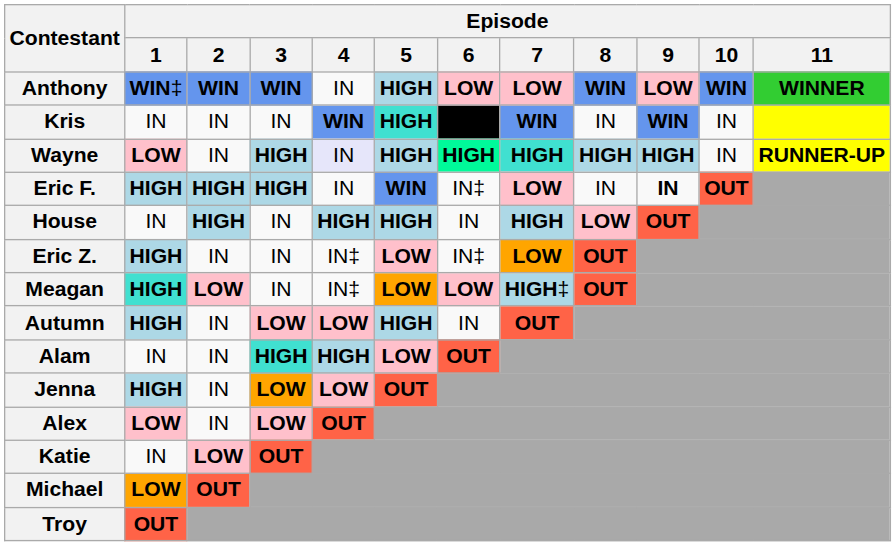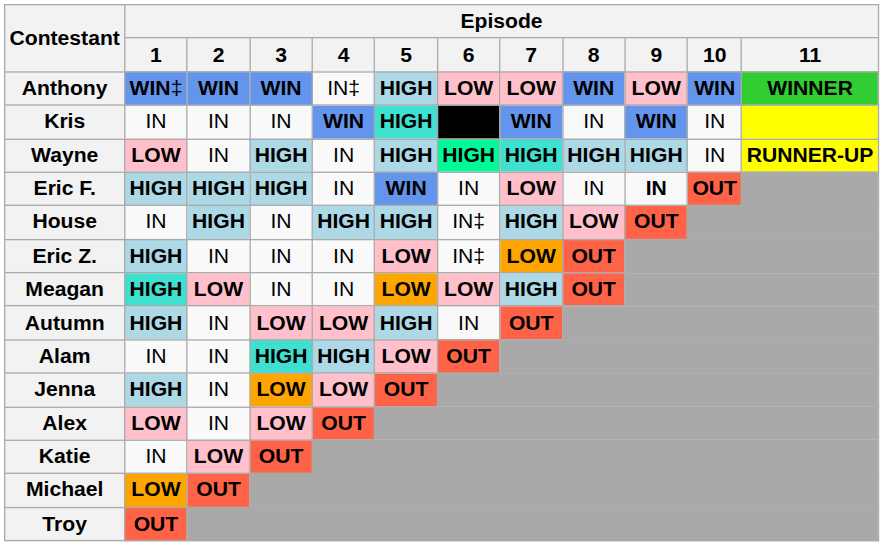 <table class="wikitable" style="text-align:center;font-size:100%">
 <tr>
 <th rowspan=2>Contestant</th>
 <th colspan=12>Episode</th>
 </tr>
 <tr>
 <th>1</th>
 <th>2</th>
 <th>3</th>
 <th>4</th>
 <th>5</th>
 <th>6</th>
 <th>7</th>
 <th>8</th>
 <th>9</th>
 <th>10</th>
 <th>11</th>
 </tr>
 <tr>
 <th>Anthony</th>
 <td style="background:cornflowerblue;"><strong>WIN</strong>‡</td>
 <td style="background:cornflowerblue;"><strong>WIN</strong></td>
 <td style="background:cornflowerblue;"><strong>WIN</strong></td>
-<td>IN</td>
+<td>IN‡</td>
 <td style="background:lightblue;"><strong>HIGH</strong></td>
 <td style="background:pink;"><strong>LOW</strong></td>
 <td style="background:pink;"><strong>LOW</strong></td>
 <td style="background:cornflowerblue;"><strong>WIN</strong></td>
 <td style="background:pink;"><strong>LOW</strong></td>
 <td style="background:cornflowerblue;"><strong>WIN</strong></td>
 <td style="background:limegreen;"><strong>WINNER</strong></td>
 </tr>
 <tr>
 <th>Kris</th>
 <td>IN</td>
 <td>IN</td>
 <td>IN</td>
 <td style="background:cornflowerblue;"><strong>WIN</strong></td>
 <td style="background:turquoise"><strong>HIGH</strong></td>
 <td style="background:black;"><strong></strong></td>
 <td style="background:cornflowerblue;"><strong>WIN</strong></td>
 <td>IN</td>
 <td style="background:cornflowerblue;"><strong>WIN</strong></td>
 <td>IN</td>
 <td style="background:yellow;"></td>
 </tr>
 <tr>
 <th>Wayne</th>
 <td style="background:pink;"><strong>LOW</strong></td>
 <td>IN</td>
 <td style="background:lightblue;"><strong>HIGH</strong></td>
-<td style="background: lavender;">IN</td>
+<td>IN</td>
 <td style="background:lightblue;"><strong>HIGH</strong></td>
 <td style="background:#00fa9a"><strong>HIGH</strong></td>
 <td style="background:turquoise"><strong>HIGH</strong></td>
 <td style="background:lightblue;"><strong>HIGH</strong></td>
 <td style="background:lightblue;"><strong>HIGH</strong></td>
 <td>IN</td>
 <td style="background:yellow;"><strong>RUNNER-UP</strong></td>
 </tr>
 <tr>
 <th>Eric F.</th>
 <td style="background:lightblue"><strong>HIGH</strong></td>
 <td style="background:lightblue;"><strong>HIGH</strong></td>
 <td style="background:lightblue;"><strong>HIGH</strong></td>
 <td>IN</td>
 <td style="background:cornflowerblue;"><strong>WIN</strong></td>
-<td>IN‡</td>
+<td>IN</td>
 <td style="background:pink;"><strong>LOW</strong></td>
 <td>IN</td>
 <td><strong>IN</strong></td>
 <td style="background:tomato;"><strong>OUT</strong></td>
 <td colspan="2" style="background:darkgrey;"></td>
 </tr>
 <tr>
 <th>House</th>
 <td>IN</td>
 <td style="background:lightblue;"><strong>HIGH</strong></td>
 <td>IN</td>
 <td style="background:lightblue;"><strong>HIGH</strong></td>
 <td style="background:lightblue;"><strong>HIGH</strong></td>
-<td>IN</td>
+<td>IN‡</td>
 <td style="background:lightblue;"><strong>HIGH</strong></td>
 <td style="background:pink;"><strong>LOW</strong></td>
 <td style="background:tomato;"><strong>OUT</strong></td>
 <td colspan="2" style="background:darkgrey;"></td>
 </tr>
 <tr>
 <th>Eric Z.</th>
 <td style="background:lightblue;"><strong>HIGH</strong></td>
 <td>IN</td>
 <td>IN</td>
-<td>IN‡</td>
+<td>IN</td>
 <td style="background:pink;"><strong>LOW</strong></td>
 <td>IN‡</td>
 <td style="background:orange;"><strong>LOW</strong></td>
 <td style="background:tomato;"><strong>OUT</strong></td>
 <td colspan="3" style="background:darkgrey;"></td>
 </tr>
 <tr>
 <th>Meagan</th>
 <td style="background:turquoise;"><strong>HIGH</strong></td>
 <td style="background:pink;"><strong>LOW</strong></td>
 <td>IN</td>
-<td>IN‡</td>
+<td>IN</td>
 <td style="background:orange;"><strong>LOW</strong></td>
 <td style="background:pink;"><strong>LOW</strong></td>
-<td style="background:lightblue;"><strong>HIGH</strong>‡</td>
+<td style="background:lightblue;"><strong>HIGH</strong></td>
 <td style="background:tomato;"><strong>OUT</strong></td>
 <td colspan="3" style="background:darkgrey;"></td>
 </tr>
 <tr>
 <th>Autumn</th>
 <td style="background:lightblue;"><strong>HIGH</strong></td>
 <td>IN</td>
 <td style="background:pink;"><strong>LOW</strong></td>
 <td style="background:pink;"><strong>LOW</strong></td>
 <td style="background:lightblue;"><strong>HIGH</strong></td>
 <td>IN</td>
 <td style="background:tomato;"><strong>OUT</strong></td>
 <td colspan="4" style="background:darkgrey;"></td>
 </tr>
 <tr>
 <th>Alam</th>
 <td>IN</td>
 <td>IN</td>
 <td style="background:turquoise;"><strong>HIGH</strong></td>
 <td style="background:lightblue;"><strong>HIGH</strong></td>
 <td style="background:pink;"><strong>LOW</strong></td>
 <td style="background:tomato;"><strong>OUT</strong></td>
 <td colspan="5" style="background:darkgrey;"></td>
 </tr>
 <tr>
 <th>Jenna</th>
 <td style="background:lightblue;"><strong>HIGH</strong></td>
 <td>IN</td>
 <td style="background:orange;"><strong>LOW</strong></td>
 <td style="background:pink;"><strong>LOW</strong></td>
 <td style="background:tomato;"><strong>OUT</strong></td>
 <td colspan="6" style="background:darkgrey;"></td>
 </tr>
 <tr>
 <th>Alex</th>
 <td style="background:pink;"><strong>LOW</strong></td>
 <td>IN</td>
 <td style="background:pink;"><strong>LOW</strong></td>
 <td style="background:tomato;"><strong>OUT</strong></td>
 <td colspan="7" style="background:darkgrey;"></td>
 </tr>
 <tr>
 <th>Katie</th>
 <td>IN</td>
 <td style="background:pink;"><strong>LOW</strong></td>
 <td style="background:tomato;"><strong>OUT</strong></td>
 <td colspan="8" style="background:darkgrey;"></td>
 </tr>
 <tr>
 <th>Michael</th>
 <td style="background:orange;"><strong>LOW</strong></td>
 <td style="background:tomato;"><strong>OUT</strong></td>
 <td colspan="9" style="background:darkgrey;"></td>
 </tr>
 <tr>
 <th>Troy</th>
 <td style="background:tomato;"><strong>OUT</strong></td>
 <td colspan="10" style="background:darkgrey;"></td>
 </tr>
 </table>
